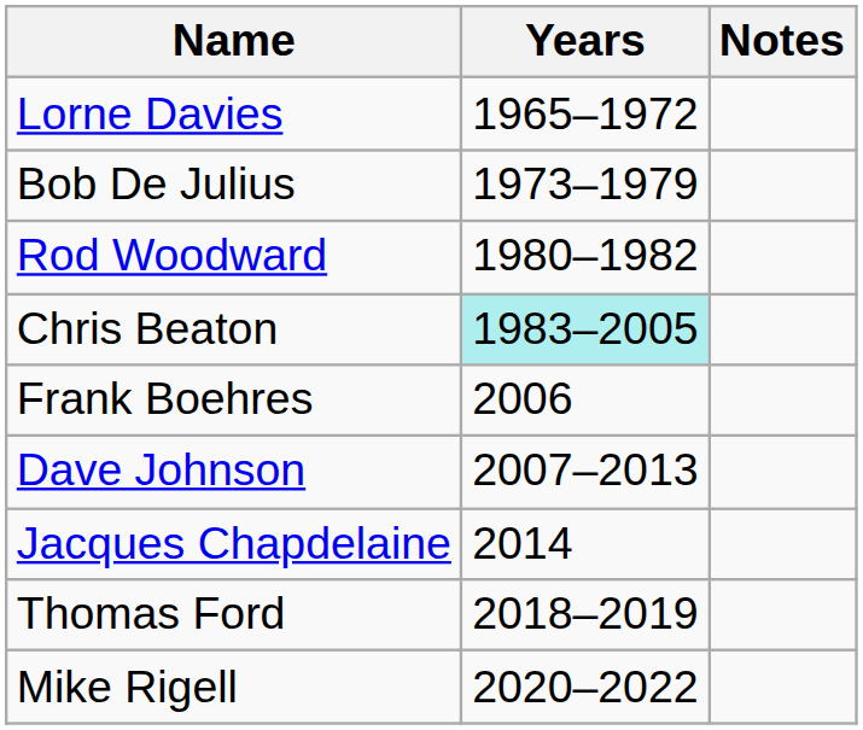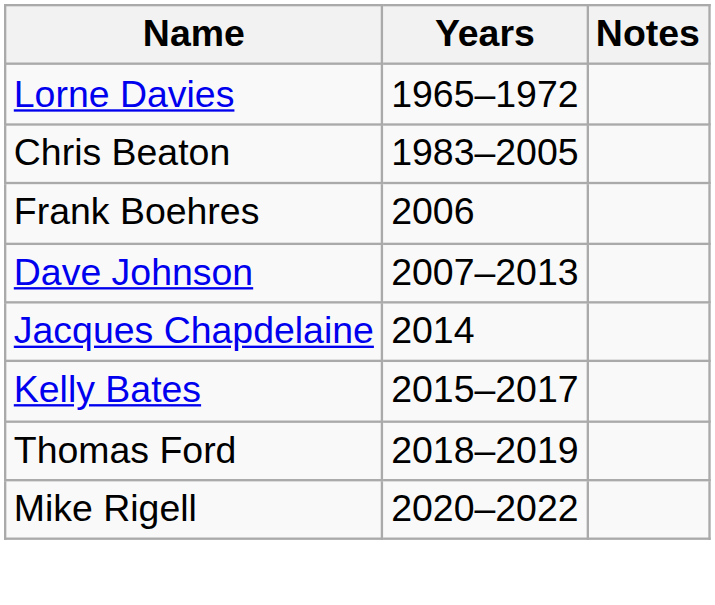 <table class="wikitable">
 <tr>
 <th>Name</th>
 <th>Years</th>
 <th>Notes</th>
 </tr>
 <tr>
 <td><a href='#'>Lorne Davies</a></td>
 <td>1965–1972</td>
 <td></td>
 </tr>
 <tr>
-<td>Bob De Julius</td>
-<td>1973–1979</td>
-<td></td>
-</tr>
-<tr>
-<td><a href='#'>Rod Woodward</a></td>
-<td>1980–1982</td>
-<td></td>
-</tr>
-<tr>
 <td>Chris Beaton</td>
-<td style="background: paleturquoise;">1983–2005</td>
+<td>1983–2005</td>
 <td></td>
 </tr>
 <tr>
 <td>Frank Boehres</td>
 <td>2006</td>
 <td></td>
 </tr>
 <tr>
 <td><a href='#'>Dave Johnson</a></td>
 <td>2007–2013</td>
 <td></td>
 </tr>
 <tr>
 <td><a href='#'>Jacques Chapdelaine</a></td>
 <td>2014</td>
 <td></td>
 </tr>
 <tr>
+<td><a href='#'>Kelly Bates</a></td>
+<td>2015–2017</td>
+<td></td>
+</tr>
+<tr>
 <td>Thomas Ford</td>
 <td>2018–2019</td>
 <td></td>
 </tr>
 <tr>
 <td>Mike Rigell</td>
 <td>2020–2022</td>
 <td></td>
 </tr>
 </table>
